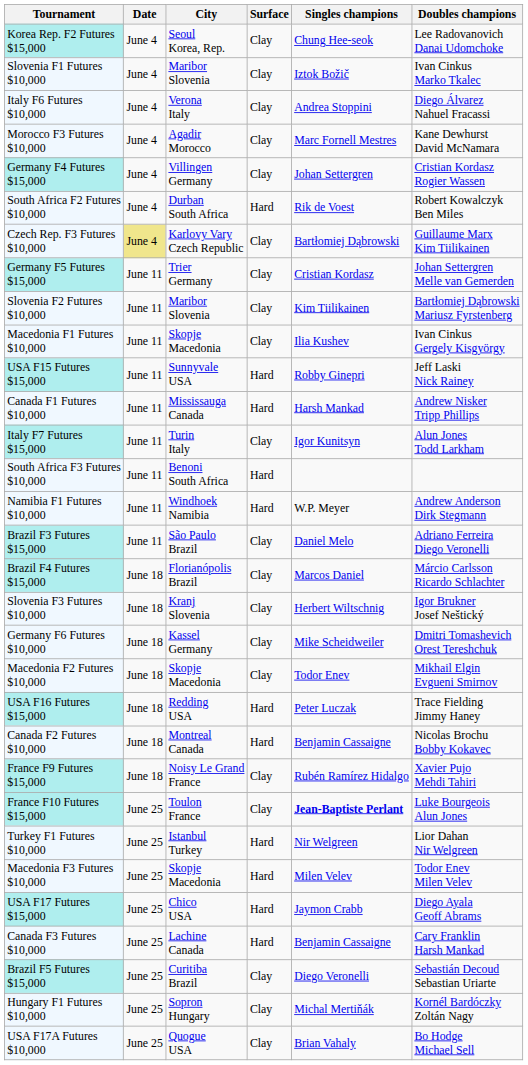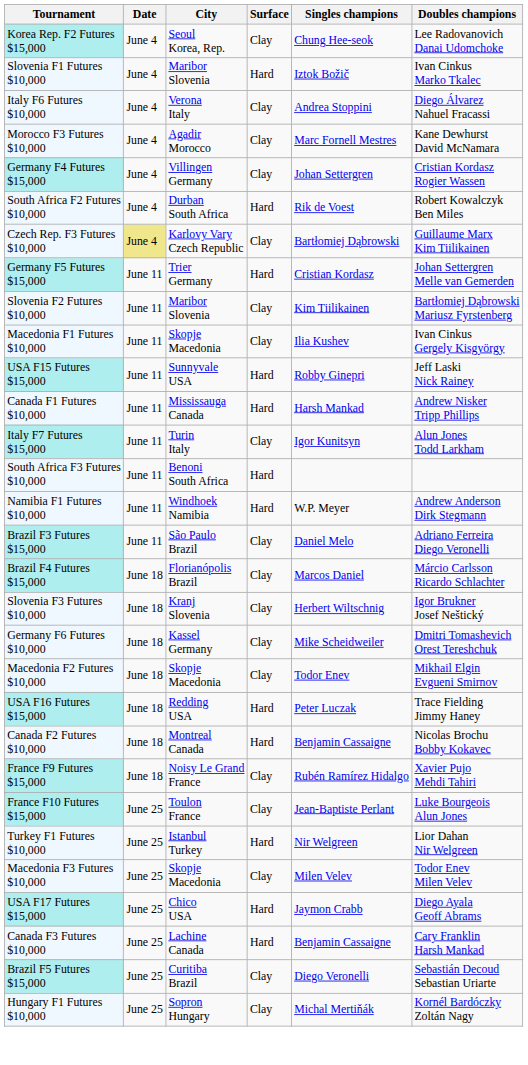 <table class="sortable wikitable" style="font-size:90%">
 <tr>
 <th>Tournament</th>
 <th>Date</th>
 <th>City</th>
 <th>Surface</th>
 <th>Singles champions</th>
 <th>Doubles champions</th>
 </tr>
 <tr>
 <td style="background:#afeeee;">Korea Rep. F2 Futures<br>$15,000</td>
 <td>June 4</td>
 <td><a href='#'>Seoul</a><br>Korea, Rep.</td>
 <td>Clay</td>
 <td> <a href='#'>Chung Hee-seok</a></td>
 <td> Lee Radovanovich <br> <a href='#'>Danai Udomchoke</a></td>
 </tr>
 <tr>
 <td style="background:#f0f8ff;">Slovenia F1 Futures<br>$10,000</td>
 <td>June 4</td>
 <td><a href='#'>Maribor</a><br>Slovenia</td>
-<td>Clay</td>
+<td>Hard</td>
 <td> <a href='#'>Iztok Božič</a></td>
 <td> Ivan Cinkus <br> <a href='#'>Marko Tkalec</a></td>
 </tr>
 <tr>
 <td style="background:#f0f8ff;">Italy F6 Futures<br>$10,000</td>
 <td>June 4</td>
 <td><a href='#'>Verona</a><br>Italy</td>
 <td>Clay</td>
 <td> <a href='#'>Andrea Stoppini</a></td>
 <td> <a href='#'>Diego Álvarez</a> <br> Nahuel Fracassi</td>
 </tr>
 <tr>
 <td style="background:#f0f8ff;">Morocco F3 Futures<br>$10,000</td>
 <td>June 4</td>
 <td><a href='#'>Agadir</a><br>Morocco</td>
 <td>Clay</td>
 <td> <a href='#'>Marc Fornell Mestres</a></td>
 <td> Kane Dewhurst <br> David McNamara</td>
 </tr>
 <tr>
 <td style="background:#afeeee;">Germany F4 Futures<br>$15,000</td>
 <td>June 4</td>
 <td><a href='#'>Villingen</a><br>Germany</td>
 <td>Clay</td>
 <td> <a href='#'>Johan Settergren</a></td>
 <td> <a href='#'>Cristian Kordasz</a> <br> <a href='#'>Rogier Wassen</a></td>
 </tr>
 <tr>
 <td style="background:#f0f8ff;">South Africa F2 Futures<br>$10,000</td>
 <td>June 4</td>
 <td><a href='#'>Durban</a><br>South Africa</td>
 <td>Hard</td>
 <td> <a href='#'>Rik de Voest</a></td>
 <td> Robert Kowalczyk<br> Ben Miles</td>
 </tr>
 <tr>
 <td style="background:#f0f8ff;">Czech Rep. F3 Futures<br>$10,000</td>
 <td style="background: khaki;">June 4</td>
 <td><a href='#'>Karlovy Vary</a><br>Czech Republic</td>
 <td>Clay</td>
 <td> <a href='#'>Bartłomiej Dąbrowski</a></td>
 <td> <a href='#'>Guillaume Marx</a> <br> <a href='#'>Kim Tiilikainen</a></td>
 </tr>
 <tr>
 <td style="background:#afeeee;">Germany F5 Futures<br>$15,000</td>
 <td>June 11</td>
 <td><a href='#'>Trier</a><br>Germany</td>
-<td>Clay</td>
+<td>Hard</td>
 <td> <a href='#'>Cristian Kordasz</a></td>
 <td> <a href='#'>Johan Settergren</a> <br> <a href='#'>Melle van Gemerden</a></td>
 </tr>
 <tr>
 <td style="background:#f0f8ff;">Slovenia F2 Futures<br>$10,000</td>
 <td>June 11</td>
 <td><a href='#'>Maribor</a><br>Slovenia</td>
 <td>Clay</td>
 <td> <a href='#'>Kim Tiilikainen</a></td>
 <td> <a href='#'>Bartłomiej Dąbrowski</a> <br> <a href='#'>Mariusz Fyrstenberg</a></td>
 </tr>
 <tr>
 <td style="background:#f0f8ff;">Macedonia F1 Futures<br>$10,000</td>
 <td>June 11</td>
 <td><a href='#'>Skopje</a><br>Macedonia</td>
 <td>Clay</td>
 <td> <a href='#'>Ilia Kushev</a></td>
 <td> Ivan Cinkus <br> <a href='#'>Gergely Kisgyörgy</a></td>
 </tr>
 <tr>
 <td style="background:#afeeee;">USA F15 Futures<br>$15,000</td>
 <td>June 11</td>
 <td><a href='#'>Sunnyvale</a><br>USA</td>
 <td>Hard</td>
 <td> <a href='#'>Robby Ginepri</a></td>
 <td> Jeff Laski <br> <a href='#'>Nick Rainey</a></td>
 </tr>
 <tr>
 <td style="background:#f0f8ff;">Canada F1 Futures<br>$10,000</td>
 <td>June 11</td>
 <td><a href='#'>Mississauga</a><br>Canada</td>
 <td>Hard</td>
 <td> <a href='#'>Harsh Mankad</a></td>
 <td> <a href='#'>Andrew Nisker</a> <br> <a href='#'>Tripp Phillips</a></td>
 </tr>
 <tr>
 <td style="background:#afeeee;">Italy F7 Futures<br>$15,000</td>
 <td>June 11</td>
 <td><a href='#'>Turin</a><br>Italy</td>
 <td>Clay</td>
 <td> <a href='#'>Igor Kunitsyn</a></td>
 <td> <a href='#'>Alun Jones</a> <br> <a href='#'>Todd Larkham</a></td>
 </tr>
 <tr>
 <td style="background:#f0f8ff;">South Africa F3 Futures<br>$10,000</td>
 <td>June 11</td>
 <td><a href='#'>Benoni</a><br>South Africa</td>
 <td>Hard</td>
 <td></td>
 <td></td>
 </tr>
 <tr>
 <td style="background:#f0f8ff;">Namibia F1 Futures<br>$10,000</td>
 <td>June 11</td>
 <td><a href='#'>Windhoek</a><br>Namibia</td>
 <td>Hard</td>
 <td> W.P. Meyer</td>
 <td> <a href='#'>Andrew Anderson</a> <br> <a href='#'>Dirk Stegmann</a></td>
 </tr>
 <tr>
 <td style="background:#afeeee;">Brazil F3 Futures<br>$15,000</td>
 <td>June 11</td>
 <td><a href='#'>São Paulo</a><br>Brazil</td>
 <td>Clay</td>
 <td> <a href='#'>Daniel Melo</a></td>
 <td> <a href='#'>Adriano Ferreira</a> <br> <a href='#'>Diego Veronelli</a></td>
 </tr>
 <tr>
 <td style="background:#afeeee;">Brazil F4 Futures<br>$15,000</td>
 <td>June 18</td>
 <td><a href='#'>Florianópolis</a><br>Brazil</td>
 <td>Clay</td>
 <td> <a href='#'>Marcos Daniel</a></td>
 <td> <a href='#'>Márcio Carlsson</a> <br> <a href='#'>Ricardo Schlachter</a></td>
 </tr>
 <tr>
 <td style="background:#f0f8ff;">Slovenia F3 Futures<br>$10,000</td>
 <td>June 18</td>
 <td><a href='#'>Kranj</a><br>Slovenia</td>
 <td>Clay</td>
 <td> <a href='#'>Herbert Wiltschnig</a></td>
 <td> <a href='#'>Igor Brukner</a><br> Josef Neštický</td>
 </tr>
 <tr>
 <td style="background:#f0f8ff;">Germany F6 Futures<br>$10,000</td>
 <td>June 18</td>
 <td><a href='#'>Kassel</a><br>Germany</td>
 <td>Clay</td>
 <td> <a href='#'>Mike Scheidweiler</a></td>
 <td> <a href='#'>Dmitri Tomashevich</a> <br> <a href='#'>Orest Tereshchuk</a></td>
 </tr>
 <tr>
 <td style="background:#f0f8ff;">Macedonia F2 Futures<br>$10,000</td>
 <td>June 18</td>
 <td><a href='#'>Skopje</a><br>Macedonia</td>
 <td>Clay</td>
 <td> <a href='#'>Todor Enev</a></td>
 <td> <a href='#'>Mikhail Elgin</a> <br> <a href='#'>Evgueni Smirnov</a></td>
 </tr>
 <tr>
 <td style="background:#afeeee;">USA F16 Futures<br>$15,000</td>
 <td>June 18</td>
 <td><a href='#'>Redding</a><br>USA</td>
 <td>Hard</td>
 <td> <a href='#'>Peter Luczak</a></td>
 <td> Trace Fielding <br> Jimmy Haney</td>
 </tr>
 <tr>
 <td style="background:#f0f8ff;">Canada F2 Futures<br>$10,000</td>
 <td>June 18</td>
 <td><a href='#'>Montreal</a><br>Canada</td>
 <td>Hard</td>
 <td> <a href='#'>Benjamin Cassaigne</a></td>
 <td> Nicolas Brochu <br> <a href='#'>Bobby Kokavec</a></td>
 </tr>
 <tr>
 <td style="background:#afeeee;">France F9 Futures<br>$15,000</td>
 <td>June 18</td>
 <td><a href='#'>Noisy Le Grand</a><br>France</td>
 <td>Clay</td>
 <td> <a href='#'>Rubén Ramírez Hidalgo</a></td>
 <td> <a href='#'>Xavier Pujo</a> <br> <a href='#'>Mehdi Tahiri</a></td>
 </tr>
 <tr>
 <td style="background:#afeeee;">France F10 Futures<br>$15,000</td>
 <td>June 25</td>
 <td><a href='#'>Toulon</a><br>France</td>
 <td>Clay</td>
-<td><strong> <a href='#'>Jean-Baptiste Perlant</a></strong></td>
+<td> <a href='#'>Jean-Baptiste Perlant</a></td>
 <td> <a href='#'>Luke Bourgeois</a> <br> <a href='#'>Alun Jones</a></td>
 </tr>
 <tr>
 <td style="background:#f0f8ff;">Turkey F1 Futures<br>$10,000</td>
 <td>June 25</td>
 <td><a href='#'>Istanbul</a><br>Turkey</td>
 <td>Hard</td>
 <td> <a href='#'>Nir Welgreen</a></td>
 <td> Lior Dahan <br> <a href='#'>Nir Welgreen</a></td>
 </tr>
 <tr>
 <td style="background:#f0f8ff;">Macedonia F3 Futures<br>$10,000</td>
 <td>June 25</td>
 <td><a href='#'>Skopje</a><br>Macedonia</td>
-<td>Hard</td>
+<td>Clay</td>
 <td> <a href='#'>Milen Velev</a></td>
 <td> <a href='#'>Todor Enev</a> <br> <a href='#'>Milen Velev</a></td>
 </tr>
 <tr>
 <td style="background:#afeeee;">USA F17 Futures<br>$15,000</td>
 <td>June 25</td>
 <td><a href='#'>Chico</a><br>USA</td>
 <td>Hard</td>
 <td> <a href='#'>Jaymon Crabb</a></td>
 <td> <a href='#'>Diego Ayala</a> <br> <a href='#'>Geoff Abrams</a></td>
 </tr>
 <tr>
 <td style="background:#f0f8ff;">Canada F3 Futures<br>$10,000</td>
 <td>June 25</td>
 <td><a href='#'>Lachine</a><br>Canada</td>
 <td>Hard</td>
 <td> <a href='#'>Benjamin Cassaigne</a></td>
 <td> <a href='#'>Cary Franklin</a> <br> <a href='#'>Harsh Mankad</a></td>
 </tr>
 <tr>
 <td style="background:#afeeee;">Brazil F5 Futures<br>$15,000</td>
 <td>June 25</td>
 <td><a href='#'>Curitiba</a><br>Brazil</td>
 <td>Clay</td>
 <td> <a href='#'>Diego Veronelli</a></td>
 <td> <a href='#'>Sebastián Decoud</a> <br> Sebastian Uriarte</td>
 </tr>
 <tr>
 <td style="background:#f0f8ff;">Hungary F1 Futures<br>$10,000</td>
 <td>June 25</td>
 <td><a href='#'>Sopron</a><br>Hungary</td>
 <td>Clay</td>
 <td> <a href='#'>Michal Mertiňák</a></td>
 <td> <a href='#'>Kornél Bardóczky</a><br> Zoltán Nagy</td>
 </tr>
-<tr>
-<td style="background:#f0f8ff;">USA F17A Futures<br>$10,000</td>
-<td>June 25</td>
-<td><a href='#'>Quogue</a><br>USA</td>
-<td>Clay</td>
-<td> <a href='#'>Brian Vahaly</a></td>
-<td> <a href='#'>Bo Hodge</a> <br> <a href='#'>Michael Sell</a></td>
-</tr>
 </table>
